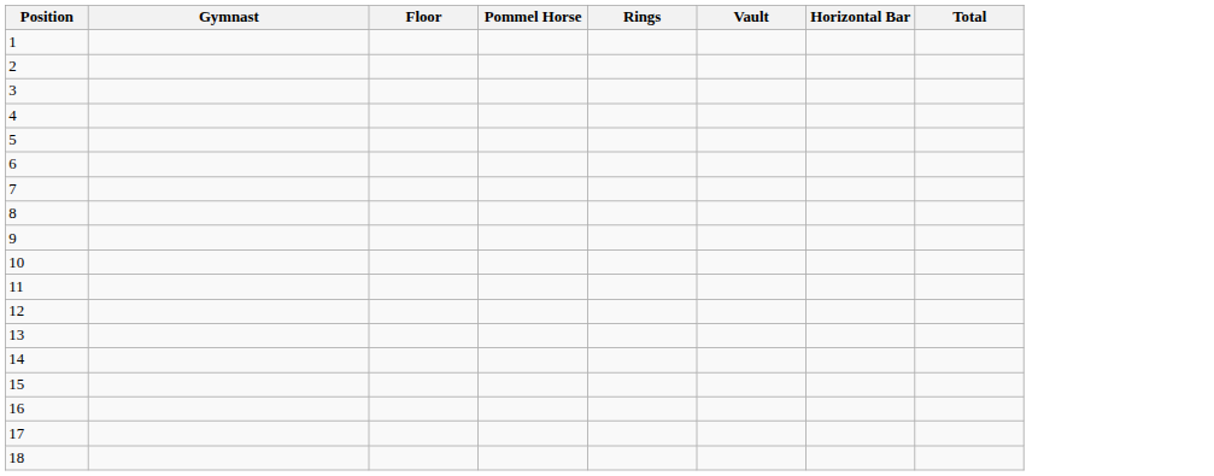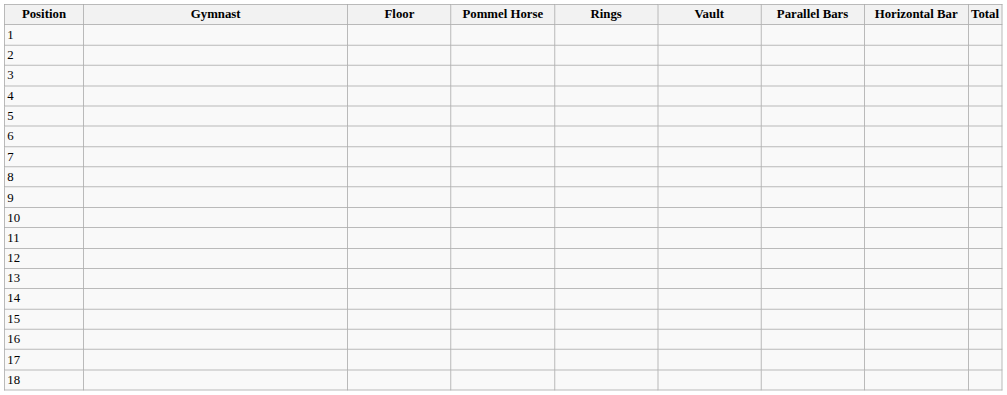 <table class="wikitable sortable" style="text-align:left;">
 <tr>
 <th width=8%>Position</th>
 <th width=27%>Gymnast</th>
 <th width=10.5%>Floor</th>
 <th width=10.5%>Pommel Horse</th>
 <th width=10.5%>Rings</th>
 <th width=10.5%>Vault</th>
+<th width=10.5%>Parallel Bars</th>
 <th width=10.5%>Horizontal Bar</th>
 <th width=10.5%>Total</th>
 </tr>
 <tr>
 <td>1</td>
 <td align="left"></td>
+<td></td>
 <td></td>
 <td></td>
 <td></td>
 <td></td>
 <td></td>
 <td></td>
 </tr>
 <tr>
 <td>2</td>
 <td align="left"></td>
 <td></td>
 <td></td>
 <td></td>
 <td></td>
 <td></td>
 <td></td>
+<td></td>
 </tr>
 <tr>
 <td>3</td>
 <td align="left"></td>
+<td></td>
 <td></td>
 <td></td>
 <td></td>
 <td></td>
 <td></td>
 <td></td>
 </tr>
 <tr>
 <td>4</td>
 <td align="left"></td>
 <td></td>
 <td></td>
 <td></td>
 <td></td>
 <td></td>
 <td></td>
+<td></td>
 </tr>
 <tr>
 <td>5</td>
 <td align="left"></td>
+<td></td>
 <td></td>
 <td></td>
 <td></td>
 <td></td>
 <td></td>
 <td></td>
 </tr>
 <tr>
 <td>6</td>
 <td align="left"></td>
 <td></td>
 <td></td>
 <td></td>
 <td></td>
 <td></td>
 <td></td>
+<td></td>
 </tr>
 <tr>
 <td>7</td>
 <td align="left"></td>
+<td></td>
 <td></td>
 <td></td>
 <td></td>
 <td></td>
 <td></td>
 <td></td>
 </tr>
 <tr>
 <td>8</td>
 <td align="left"></td>
 <td></td>
 <td></td>
 <td></td>
 <td></td>
 <td></td>
 <td></td>
+<td></td>
 </tr>
 <tr>
 <td>9</td>
 <td align="left"></td>
+<td></td>
 <td></td>
 <td></td>
 <td></td>
 <td></td>
 <td></td>
 <td></td>
 </tr>
 <tr>
 <td>10</td>
 <td align="left"></td>
 <td></td>
 <td></td>
 <td></td>
 <td></td>
 <td></td>
 <td></td>
+<td></td>
 </tr>
 <tr>
 <td>11</td>
 <td align="left"></td>
+<td></td>
 <td></td>
 <td></td>
 <td></td>
 <td></td>
 <td></td>
 <td></td>
 </tr>
 <tr>
 <td>12</td>
 <td align="left"></td>
 <td></td>
 <td></td>
 <td></td>
 <td></td>
 <td></td>
 <td></td>
+<td></td>
 </tr>
 <tr>
 <td>13</td>
 <td align="left"></td>
+<td></td>
 <td></td>
 <td></td>
 <td></td>
 <td></td>
 <td></td>
 <td></td>
 </tr>
 <tr>
 <td>14</td>
 <td align="left"></td>
 <td></td>
 <td></td>
 <td></td>
 <td></td>
 <td></td>
 <td></td>
+<td></td>
 </tr>
 <tr>
 <td>15</td>
 <td align="left"></td>
+<td></td>
 <td></td>
 <td></td>
 <td></td>
 <td></td>
 <td></td>
 <td></td>
 </tr>
 <tr>
 <td>16</td>
 <td align="left"></td>
 <td></td>
 <td></td>
 <td></td>
 <td></td>
 <td></td>
 <td></td>
+<td></td>
 </tr>
 <tr>
 <td>17</td>
 <td align="left"></td>
+<td></td>
 <td></td>
 <td></td>
 <td></td>
 <td></td>
 <td></td>
 <td></td>
 </tr>
 <tr>
 <td>18</td>
 <td align="left"></td>
 <td></td>
 <td></td>
 <td></td>
 <td></td>
 <td></td>
 <td></td>
+<td></td>
 </tr>
 </table>
